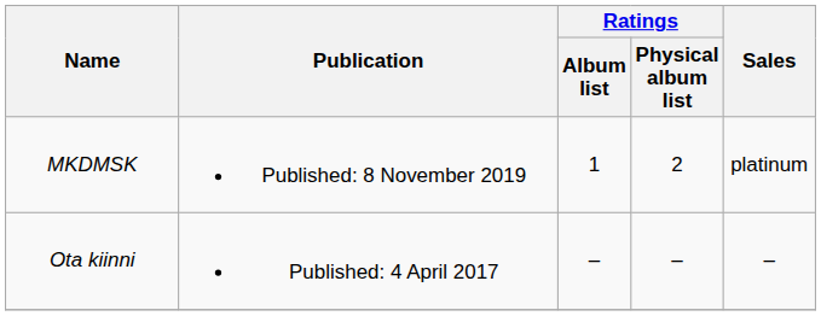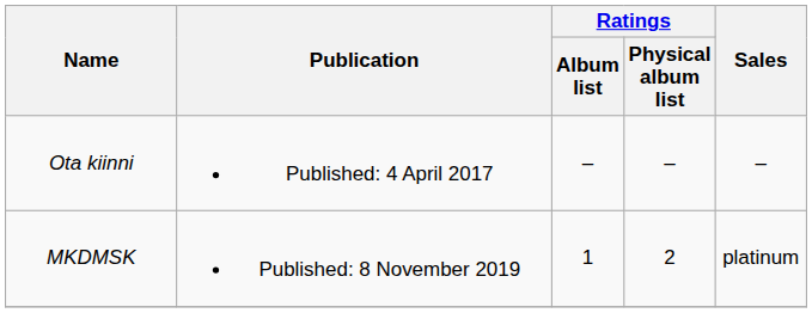 <table class="wikitable plainrowheaders" style="text-align:center;" border="1">
 <tr>
 <th scope="col" rowspan="2" style="width:8em;">Name</th>
 <th scope="col" rowspan="2" style="width:18em;">Publication</th>
 <th scope="col" colspan="2"><a href='#'>Ratings</a></th>
 <th scope="col" rowspan="2" style="width:4em;">Sales</th>
 </tr>
 <tr>
 <th scope="col" style="width:3em;">Album list</th>
 <th scope="col" style="width:3em;">Physical album list</th>
 </tr>
 <tr>
+<td scope="row"><em>Ota kiinni</em></td>
+<td><br><ul><li>Published: 4 April 2017</li></ul></td>
+<td>–</td>
+<td>–</td>
+<td>–</td>
+</tr>
+<tr>
 <td scope="row"><em>MKDMSK</em></td>
 <td><br><ul><li>Published: 8 November 2019</li></ul></td>
 <td>1<br></td>
 <td>2<br></td>
 <td>platinum</td>
 </tr>
 <tr>
-<td scope="row"><em>Ota kiinni</em></td>
-<td><br><ul><li>Published: 4 April 2017</li></ul></td>
-<td>–</td>
-<td>–</td>
-<td>–</td>
-</tr>
-<tr>
 </tr>
 </table>
